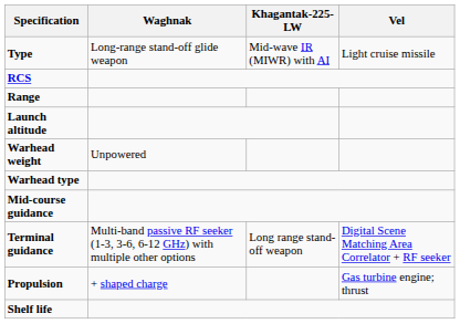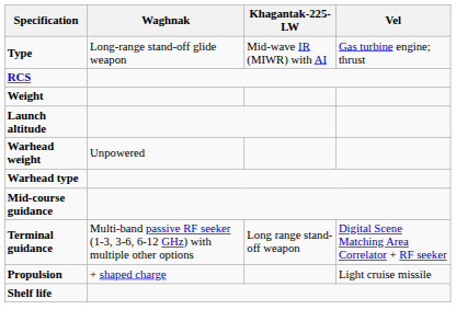 <table class="wikitable">
 <tr>
 <th>Specification</th>
 <th>Waghnak</th>
 <th>Khagantak-225-LW</th>
 <th>Vel</th>
 </tr>
 <tr>
 <td><strong>Type</strong></td>
 <td>Long-range stand-off glide weapon</td>
 <td>Mid-wave <a href='#'>IR</a> (MIWR) with <a href='#'>AI</a></td>
-<td>Light cruise missile</td>
+<td><a href='#'>Gas turbine</a> engine;  thrust</td>
 </tr>
 <tr>
 <td><strong><a href='#'>RCS</a></strong></td>
 <td colspan="3"></td>
 </tr>
 <tr>
-<td><strong>Range</strong></td>
+<td><strong>Weight</strong></td>
 <td></td>
 <td></td>
 <td></td>
 </tr>
 <tr>
 <td><strong>Launch altitude</strong></td>
 <td colspan="2"></td>
 <td></td>
 </tr>
 <tr>
 <td><strong>Warhead weight</strong></td>
 <td>Unpowered</td>
 <td></td>
 <td></td>
 </tr>
 <tr>
 <td><strong>Warhead type</strong></td>
 <td colspan="3"></td>
 </tr>
 <tr>
 <td><strong>Mid-course guidance</strong></td>
 <td colspan="3"></td>
 </tr>
 <tr>
 <td><strong>Terminal guidance</strong></td>
 <td>Multi-band <a href='#'>passive RF seeker</a> (1-3, 3-6, 6-12 <a href='#'>GHz</a>) with multiple other options</td>
 <td>Long range stand-off weapon</td>
 <td><a href='#'>Digital Scene Matching Area Correlator</a> + <a href='#'>RF seeker</a></td>
 </tr>
 <tr>
 <td><strong>Propulsion</strong></td>
 <td> +  <a href='#'>shaped charge</a></td>
 <td></td>
-<td><a href='#'>Gas turbine</a> engine;  thrust</td>
+<td>Light cruise missile</td>
 </tr>
 <tr>
 <td><strong>Shelf life</strong></td>
 <td colspan="3"></td>
 </tr>
 </table>
